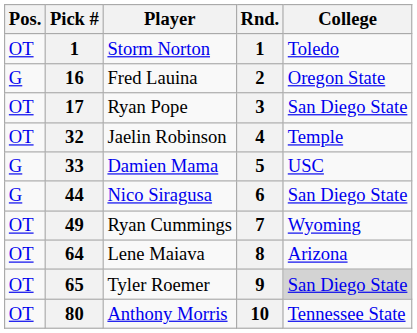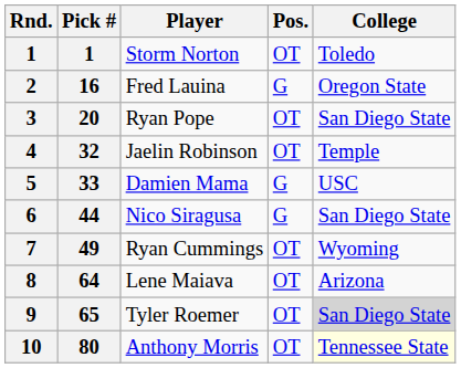 <table class="wikitable sortable">
 <tr>
-<th><abbr>Pos.</abbr></th>
+<th><abbr>Rnd.</abbr></th>
 <th><abbr>Pick #</abbr></th>
 <th>Player</th>
-<th><abbr>Rnd.</abbr></th>
+<th><abbr>Pos.</abbr></th>
 <th><abbr>College</abbr></th>
 </tr>
 <tr>
-<td><a href='#'>OT</a></td>
+<th>1<span></span></th>
 <th><span></span><strong>1</strong></th>
 <td><a href='#'>Storm Norton</a></td>
-<th>1<span></span></th>
+<td><a href='#'>OT</a></td>
 <td><a href='#'>Toledo</a></td>
 </tr>
 <tr>
-<td><a href='#'>G</a></td>
+<th>2</th>
 <th><span></span><strong>16</strong></th>
 <td>Fred Lauina</td>
-<th>2</th>
+<td><a href='#'>G</a></td>
 <td><a href='#'>Oregon State</a></td>
 </tr>
 <tr>
+<th>3<span></span></th>
+<th><span></span><strong>20</strong></th>
+<td>Ryan Pope</td>
 <td><a href='#'>OT</a></td>
-<th><span></span><strong>17</strong></th>
-<td>Ryan Pope</td>
-<th>3<span></span></th>
 <td><a href='#'>San Diego State</a></td>
 </tr>
 <tr>
-<td><a href='#'>OT</a></td>
+<th>4</th>
 <th><span></span><strong>32</strong></th>
 <td>Jaelin Robinson</td>
-<th>4</th>
+<td><a href='#'>OT</a></td>
 <td><a href='#'>Temple</a></td>
 </tr>
 <tr>
-<td><a href='#'>G</a></td>
+<th>5<span></span></th>
 <th><span></span><strong>33</strong></th>
 <td><a href='#'>Damien Mama</a></td>
-<th>5<span></span></th>
+<td><a href='#'>G</a></td>
 <td><a href='#'>USC</a></td>
 </tr>
 <tr>
-<td><a href='#'>G</a></td>
+<th>6</th>
 <th><span></span><strong>44</strong></th>
 <td><a href='#'>Nico Siragusa</a></td>
-<th>6</th>
+<td><a href='#'>G</a></td>
 <td><a href='#'>San Diego State</a></td>
 </tr>
 <tr>
-<td><a href='#'>OT</a></td>
+<th>7<span></span></th>
 <th><span></span><strong>49</strong></th>
 <td>Ryan Cummings</td>
-<th>7<span></span></th>
+<td><a href='#'>OT</a></td>
 <td><a href='#'>Wyoming</a></td>
 </tr>
 <tr>
-<td><a href='#'>OT</a></td>
+<th>8</th>
 <th><span></span><strong>64</strong></th>
 <td>Lene Maiava</td>
-<th>8</th>
+<td><a href='#'>OT</a></td>
 <td><a href='#'>Arizona</a></td>
 </tr>
 <tr>
-<td><a href='#'>OT</a></td>
+<th>9<span></span></th>
 <th><span></span><strong>65</strong></th>
 <td>Tyler Roemer</td>
-<th>9<span></span></th>
+<td><a href='#'>OT</a></td>
 <td style="background: lightgrey;"><a href='#'>San Diego State</a></td>
 </tr>
 <tr>
-<td><a href='#'>OT</a></td>
+<th>10</th>
 <th><span></span><strong>80</strong></th>
 <td><a href='#'>Anthony Morris</a></td>
-<th>10</th>
-<td><a href='#'>Tennessee State</a></td>
+<td><a href='#'>OT</a></td>
+<td style="background: lightyellow;"><a href='#'>Tennessee State</a></td>
 </tr>
 </table>
